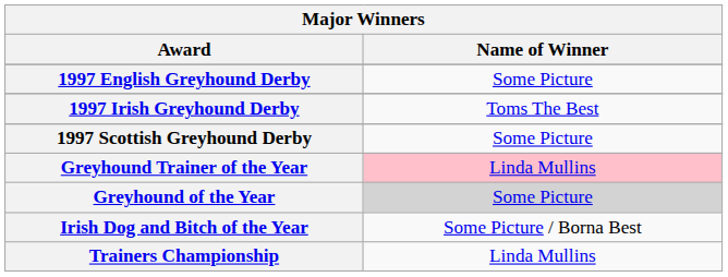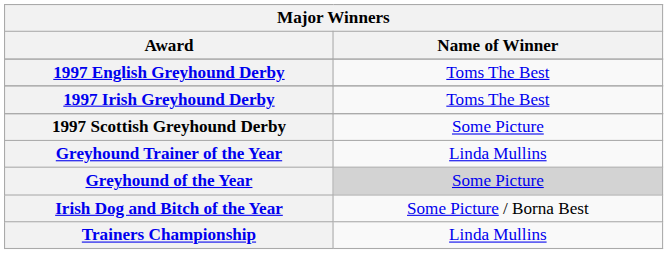 <table class="wikitable">
 <tr>
 <th colspan="2">Major Winners</th>
 </tr>
 <tr>
 <th width=300>Award</th>
 <th width=300>Name of Winner</th>
 </tr>
 <tr>
 </tr>
 <tr align=center>
 <th><a href='#'>1997 English Greyhound Derby</a></th>
-<td><a href='#'>Some Picture</a></td>
+<td><a href='#'>Toms The Best</a></td>
 </tr>
 <tr>
 </tr>
 <tr align=center>
 <th><a href='#'>1997 Irish Greyhound Derby</a></th>
 <td><a href='#'>Toms The Best</a></td>
 </tr>
 <tr>
 </tr>
 <tr align=center>
 <th>1997 Scottish Greyhound Derby</th>
 <td><a href='#'>Some Picture</a></td>
 </tr>
 <tr align=center>
 <th><a href='#'>Greyhound Trainer of the Year</a></th>
-<td style="background: pink;"><a href='#'>Linda Mullins</a></td>
+<td><a href='#'>Linda Mullins</a></td>
 </tr>
 <tr align=center>
 <th><a href='#'>Greyhound of the Year</a></th>
 <td style="background: lightgrey;"><a href='#'>Some Picture</a></td>
 </tr>
 <tr align=center>
 <th><a href='#'>Irish Dog and Bitch of the Year</a></th>
 <td><a href='#'>Some Picture</a> / Borna Best</td>
 </tr>
 <tr align=center>
 <th><a href='#'>Trainers Championship</a></th>
 <td><a href='#'>Linda Mullins</a></td>
 </tr>
 </table>
